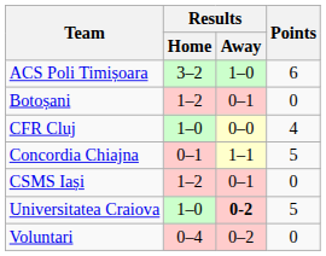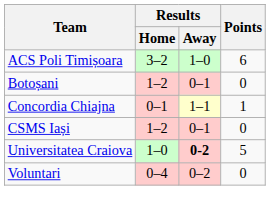 <table class="wikitable" style="text-align:center">
 <tr>
 <th rowspan=2>Team</th>
 <th colspan=2>Results</th>
 <th rowspan=2>Points</th>
 </tr>
 <tr>
 <th width=40>Home</th>
 <th width=40>Away</th>
 </tr>
 <tr>
 <td align=left><a href='#'>ACS Poli Timișoara</a></td>
 <td style="background:#CCFFCC">3–2</td>
 <td style="background:#CCFFCC">1–0</td>
 <td>6</td>
 </tr>
 <tr>
 <td align=left><a href='#'>Botoșani</a></td>
 <td style="background:#FFCCCC">1–2</td>
 <td style="background:#FFCCCC">0–1</td>
 <td>0</td>
 </tr>
 <tr>
-<td align=left><a href='#'>CFR Cluj</a></td>
-<td style="background:#CCFFCC">1–0</td>
-<td style="background:#FFFFCC">0–0</td>
-<td>4</td>
-</tr>
-<tr>
 <td align=left><a href='#'>Concordia Chiajna</a></td>
 <td style="background:#FFCCCC">0–1</td>
 <td style="background:#FFFFCC">1–1</td>
-<td>5</td>
+<td>1</td>
 </tr>
 <tr>
 <td align=left><a href='#'>CSMS Iași</a></td>
 <td style="background:#FFCCCC">1–2</td>
 <td style="background:#FFCCCC">0–1</td>
 <td>0</td>
 </tr>
 <tr>
 <td align=left><a href='#'>Universitatea Craiova</a></td>
 <td style="background:#CCFFCC">1–0</td>
 <td style="background:#FFCCCC"><strong>0-2</strong></td>
 <td>5</td>
 </tr>
 <tr>
 <td align=left><a href='#'>Voluntari</a></td>
 <td style="background:#FFCCCC">0–4</td>
 <td style="background:#FFCCCC">0–2</td>
 <td>0</td>
 </tr>
 </table>
